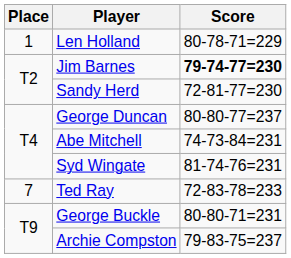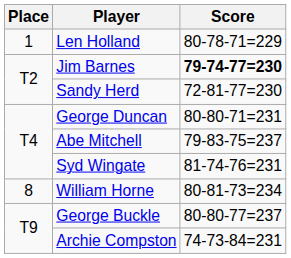 <table class=wikitable>
 <tr>
 <th>Place</th>
 <th>Player</th>
 <th>Score</th>
 </tr>
 <tr>
 <td align=center>1</td>
 <td> <a href='#'>Len Holland</a></td>
 <td>80-78-71=229</td>
 </tr>
 <tr>
 <td rowspan=2 align=center>T2</td>
 <td> <a href='#'>Jim Barnes</a></td>
 <td><strong>79-74-77=230</strong></td>
 </tr>
 <tr>
 <td> <a href='#'>Sandy Herd</a></td>
 <td>72-81-77=230</td>
 </tr>
 <tr>
 <td rowspan=3 align=center>T4</td>
 <td> <a href='#'>George Duncan</a></td>
-<td>80-80-77=237</td>
+<td>80-80-71=231</td>
 </tr>
 <tr>
 <td> <a href='#'>Abe Mitchell</a></td>
-<td>74-73-84=231</td>
+<td>79-83-75=237</td>
 </tr>
 <tr>
 <td> <a href='#'>Syd Wingate</a></td>
 <td>81-74-76=231</td>
 </tr>
 <tr>
-<td align=center>7</td>
-<td> <a href='#'>Ted Ray</a></td>
-<td>72-83-78=233</td>
+<td align=center>8</td>
+<td> <a href='#'>William Horne</a></td>
+<td>80-81-73=234</td>
 </tr>
 <tr>
 <td rowspan=2 align=center>T9</td>
 <td> <a href='#'>George Buckle</a></td>
-<td>80-80-71=231</td>
+<td>80-80-77=237</td>
 </tr>
 <tr>
 <td> <a href='#'>Archie Compston</a></td>
-<td>79-83-75=237</td>
+<td>74-73-84=231</td>
 </tr>
 </table>
